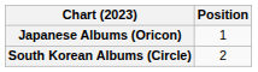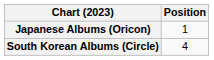 <table class="wikitable sortable plainrowheaders" style="text-align:center">
 <tr>
 <th scope="col">Chart (2023)</th>
 <th scope="col">Position</th>
 </tr>
 <tr>
 <th scope="row">Japanese Albums (Oricon)</th>
 <td>1</td>
 </tr>
 <tr>
 <th scope="row">South Korean Albums (Circle)</th>
-<td>2</td>
+<td>4</td>
 </tr>
 </table>
